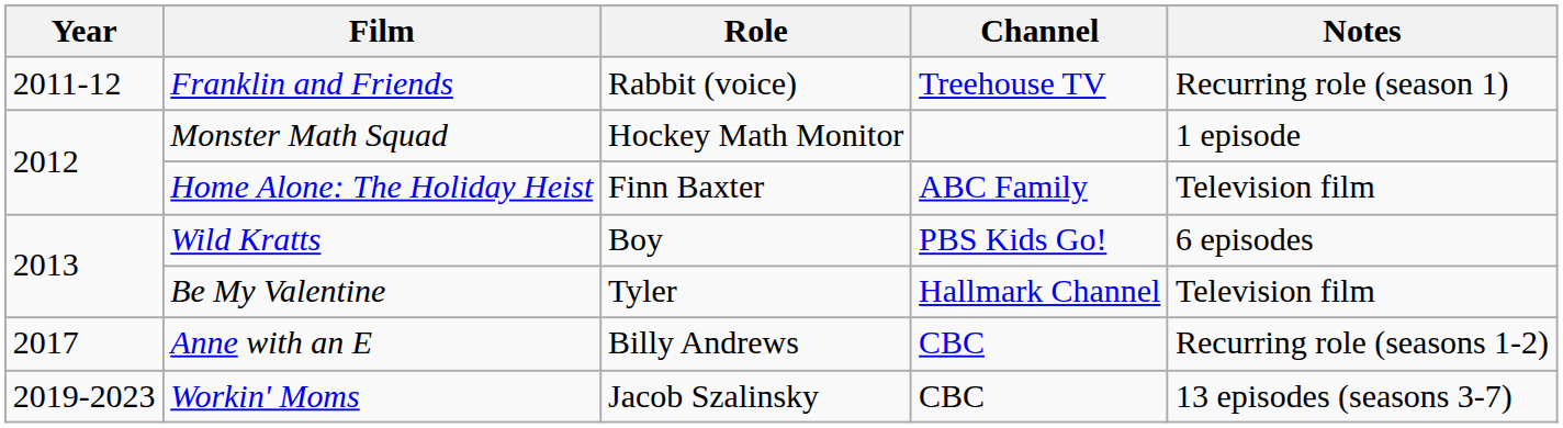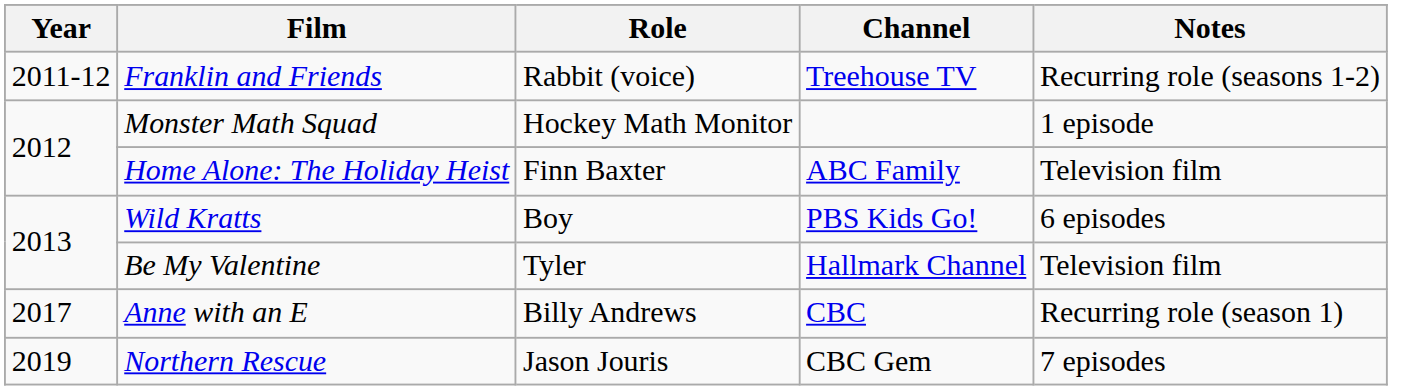 <table class="wikitable sortable">
 <tr>
 <th>Year</th>
 <th>Film</th>
 <th>Role</th>
 <th>Channel</th>
 <th>Notes</th>
 </tr>
 <tr>
 <td>2011-12</td>
 <td><em><a href='#'>Franklin and Friends</a></em></td>
 <td>Rabbit (voice)</td>
 <td><a href='#'>Treehouse TV </a></td>
-<td>Recurring role (season 1)</td>
+<td>Recurring role (seasons 1-2)</td>
 </tr>
 <tr>
 <td rowspan="2">2012</td>
 <td><em>Monster Math Squad</em></td>
 <td>Hockey Math Monitor</td>
 <td></td>
 <td>1 episode</td>
 </tr>
 <tr>
 <td><em><a href='#'>Home Alone: The Holiday Heist</a></em></td>
 <td>Finn Baxter</td>
 <td><a href='#'>ABC Family</a></td>
 <td>Television film</td>
 </tr>
 <tr>
 <td rowspan="2">2013</td>
 <td><em><a href='#'>Wild Kratts</a></em></td>
 <td>Boy</td>
 <td><a href='#'>PBS Kids Go!</a></td>
 <td>6 episodes</td>
 </tr>
 <tr>
 <td><em>Be My Valentine</em></td>
 <td>Tyler</td>
 <td><a href='#'>Hallmark Channel</a></td>
 <td>Television film</td>
 </tr>
 <tr>
 <td>2017</td>
 <td><em><a href='#'>Anne</a> with an E</em></td>
 <td>Billy Andrews</td>
 <td><a href='#'>CBC</a></td>
-<td>Recurring role (seasons 1-2)</td>
+<td>Recurring role (season 1)</td>
 </tr>
 <tr>
-<td>2019-2023</td>
-<td><em><a href='#'>Workin' Moms</a></em></td>
-<td>Jacob Szalinsky</td>
-<td>CBC</td>
-<td>13 episodes (seasons 3-7)</td>
+<td>2019</td>
+<td><em><a href='#'>Northern Rescue</a></em></td>
+<td>Jason Jouris</td>
+<td>CBC Gem</td>
+<td>7 episodes</td>
 </tr>
 </table>
